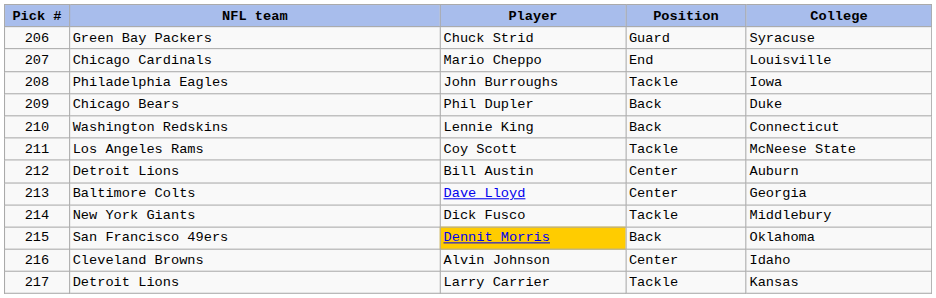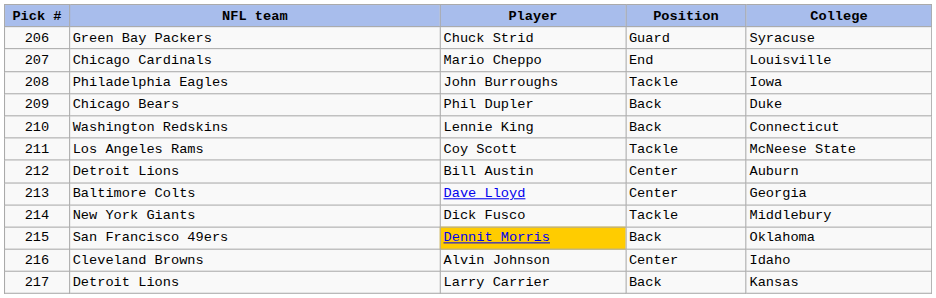 <table class="wikitable sortable sortable" style="width: 100%">
 <tr>
 <th style="background:#A8BDEC;" width=7%>Pick #</th>
 <th width=40% style="background:#A8BDEC;">NFL team</th>
 <th width=20% style="background:#A8BDEC;">Player</th>
 <th width=13% style="background:#A8BDEC;">Position</th>
 <th style="background:#A8BDEC;">College</th>
 </tr>
 <tr>
 <td align=center>206</td>
 <td>Green Bay Packers</td>
 <td>Chuck Strid</td>
 <td>Guard</td>
 <td>Syracuse</td>
 </tr>
 <tr>
 <td align=center>207</td>
 <td>Chicago Cardinals</td>
 <td>Mario Cheppo</td>
 <td>End</td>
 <td>Louisville</td>
 </tr>
 <tr>
 <td align=center>208</td>
 <td>Philadelphia Eagles</td>
 <td>John Burroughs</td>
 <td>Tackle</td>
 <td>Iowa</td>
 </tr>
 <tr>
 <td align=center>209</td>
 <td>Chicago Bears</td>
 <td>Phil Dupler</td>
 <td>Back</td>
 <td>Duke</td>
 </tr>
 <tr>
 <td align=center>210</td>
 <td>Washington Redskins</td>
 <td>Lennie King</td>
 <td>Back</td>
 <td>Connecticut</td>
 </tr>
 <tr>
 <td align=center>211</td>
 <td>Los Angeles Rams</td>
 <td>Coy Scott</td>
 <td>Tackle</td>
 <td>McNeese State</td>
 </tr>
 <tr>
 <td align=center>212</td>
 <td>Detroit Lions</td>
 <td>Bill Austin</td>
 <td>Center</td>
 <td>Auburn</td>
 </tr>
 <tr>
 <td align=center>213</td>
 <td>Baltimore Colts</td>
 <td><a href='#'>Dave Lloyd</a></td>
 <td>Center</td>
 <td>Georgia</td>
 </tr>
 <tr>
 <td align=center>214</td>
 <td>New York Giants</td>
 <td>Dick Fusco</td>
 <td>Tackle</td>
 <td>Middlebury</td>
 </tr>
 <tr>
 <td align=center>215</td>
 <td>San Francisco 49ers</td>
 <td bgcolor="#FFCC00"><a href='#'>Dennit Morris</a></td>
 <td>Back</td>
 <td>Oklahoma</td>
 </tr>
 <tr>
 <td align=center>216</td>
 <td>Cleveland Browns</td>
 <td>Alvin Johnson</td>
 <td>Center</td>
 <td>Idaho</td>
 </tr>
 <tr>
 <td align=center>217</td>
 <td>Detroit Lions</td>
 <td>Larry Carrier</td>
-<td>Tackle</td>
+<td>Back</td>
 <td>Kansas</td>
 </tr>
 </table>
